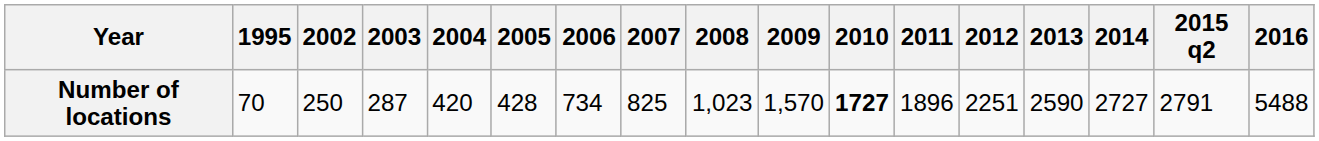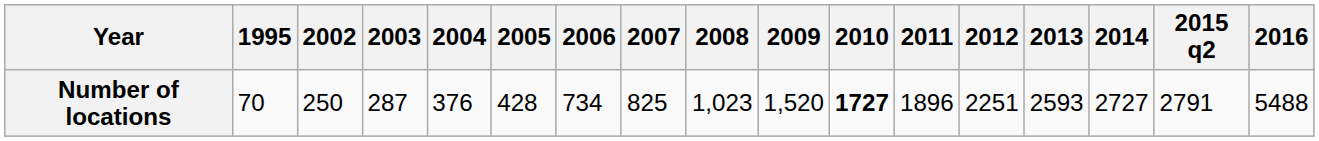 <table class="wikitable">
 <tr>
 <th>Year</th>
 <th>1995</th>
 <th>2002</th>
 <th>2003</th>
 <th>2004</th>
 <th>2005</th>
 <th>2006</th>
 <th>2007</th>
 <th>2008</th>
 <th>2009</th>
 <th>2010</th>
 <th>2011</th>
 <th>2012</th>
 <th>2013</th>
 <th>2014</th>
 <th>2015 q2</th>
 <th>2016</th>
 </tr>
 <tr>
 <th>Number of locations</th>
 <td>70</td>
 <td>250</td>
 <td>287</td>
-<td>420</td>
+<td>376</td>
 <td>428</td>
 <td>734</td>
 <td>825</td>
 <td>1,023</td>
-<td>1,570</td>
+<td>1,520</td>
 <td><strong>1727</strong></td>
 <td>1896</td>
 <td>2251</td>
-<td>2590</td>
+<td>2593</td>
 <td>2727</td>
 <td>2791</td>
 <td>5488</td>
 </tr>
 </table>
